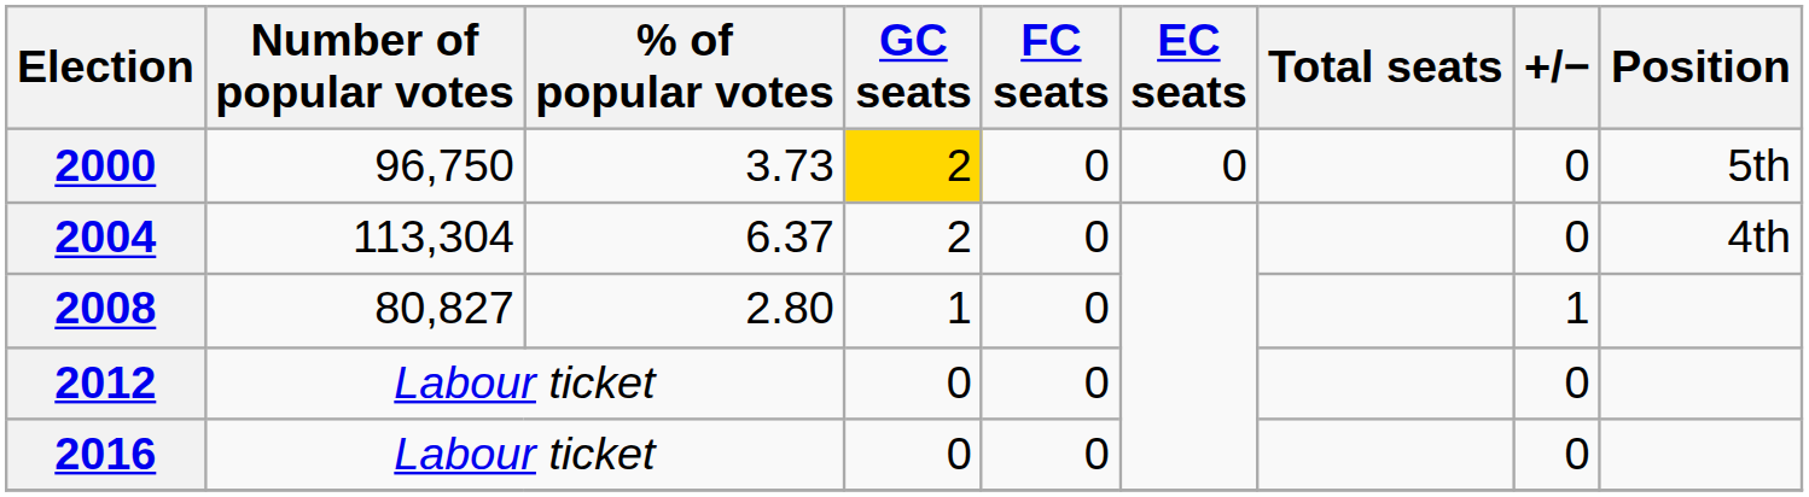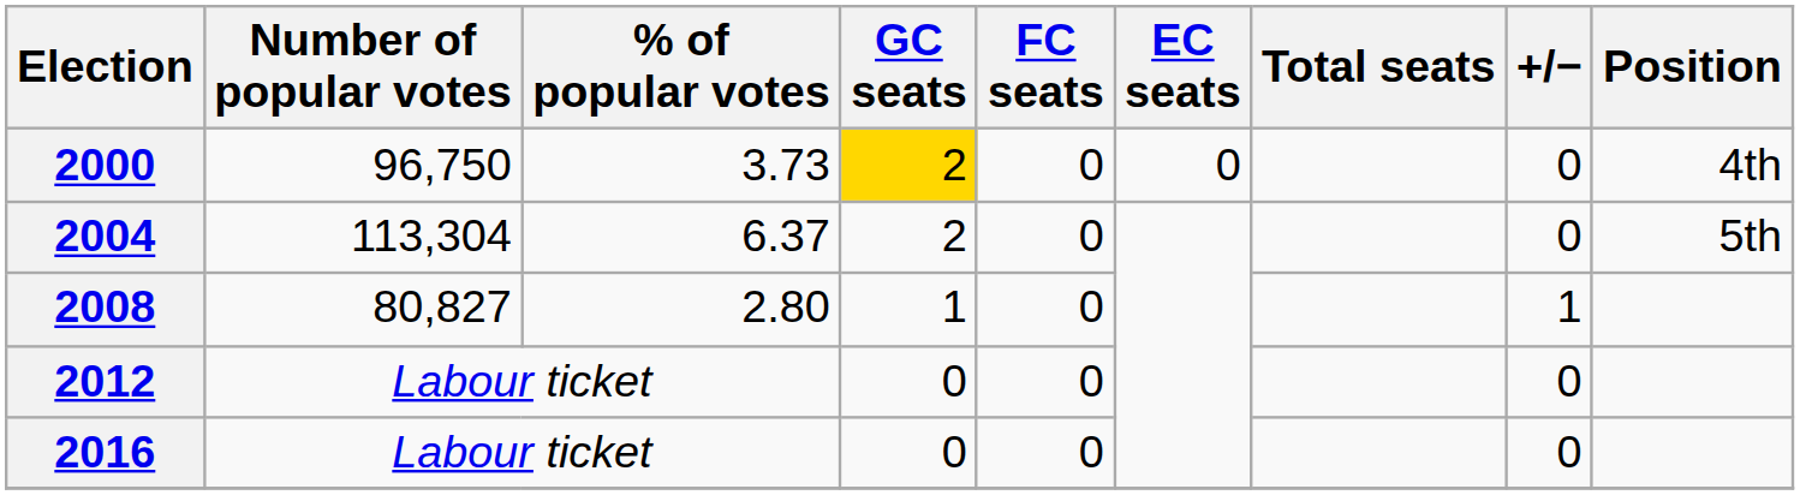 <table class="wikitable" style="text-align: right;">
 <tr align=center>
 <th><strong>Election</strong></th>
 <th>Number of<br>popular votes</th>
 <th>% of<br>popular votes</th>
 <th><a href='#'>GC</a><br>seats</th>
 <th><a href='#'>FC</a><br>seats</th>
 <th><a href='#'>EC</a><br>seats</th>
 <th>Total seats</th>
 <th>+/−</th>
 <th>Position</th>
 </tr>
 <tr>
 <th><a href='#'>2000</a></th>
 <td>96,750</td>
 <td>3.73</td>
 <td style="background: gold;">2</td>
 <td>0</td>
 <td>0</td>
 <td></td>
 <td>0</td>
-<td>5th</td>
+<td>4th</td>
 </tr>
 <tr>
 <th><a href='#'>2004</a></th>
 <td>113,304</td>
 <td>6.37</td>
 <td>2</td>
 <td>0</td>
 <td rowspan=4></td>
 <td></td>
 <td>0</td>
-<td>4th</td>
+<td>5th</td>
 </tr>
 <tr>
 <th><a href='#'>2008</a></th>
 <td>80,827</td>
 <td>2.80</td>
 <td>1</td>
 <td>0</td>
 <td></td>
 <td>1</td>
 <td></td>
 </tr>
 <tr>
 <th><a href='#'>2012</a></th>
 <td colspan=2 align=center><em><a href='#'>Labour</a> ticket</em></td>
 <td>0</td>
 <td>0</td>
 <td></td>
 <td>0</td>
 <td></td>
 </tr>
 <tr>
 <th><a href='#'>2016</a></th>
 <td colspan=2 align=center><em><a href='#'>Labour</a> ticket</em></td>
 <td>0</td>
 <td>0</td>
 <td></td>
 <td>0</td>
 <td></td>
 </tr>
 <tr>
 </tr>
 </table>
